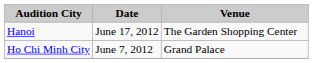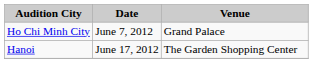 <table class="wikitable">
 <tr>
 <td bgcolor="#CCCCCC" align="Center"><strong>Audition City</strong></td>
 <td bgcolor="#CCCCCC" align="Center"><strong>Date</strong></td>
 <td bgcolor="#cccccc" width=200 align=center><strong>Venue</strong></td>
 </tr>
 <tr>
+<td><a href='#'>Ho Chi Minh City</a></td>
+<td>June 7, 2012</td>
+<td>Grand Palace</td>
+</tr>
+<tr>
 <td><a href='#'>Hanoi</a></td>
 <td>June 17, 2012</td>
 <td>The Garden Shopping Center</td>
 </tr>
 <tr>
-<td><a href='#'>Ho Chi Minh City</a></td>
-<td>June 7, 2012</td>
-<td>Grand Palace</td>
-</tr>
-<tr>
 </tr>
 </table>
